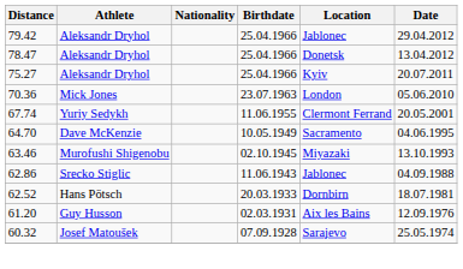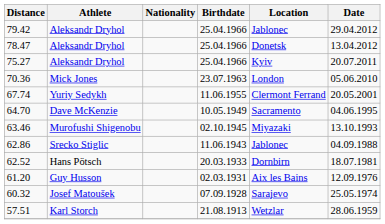 <table class="wikitable">
 <tr>
 <th>Distance</th>
 <th>Athlete</th>
 <th>Nationality</th>
 <th>Birthdate</th>
 <th>Location</th>
 <th>Date</th>
 </tr>
 <tr>
 <td>79.42</td>
 <td><a href='#'>Aleksandr Dryhol</a></td>
 <td></td>
 <td>25.04.1966</td>
 <td><a href='#'>Jablonec</a></td>
 <td>29.04.2012</td>
 </tr>
 <tr>
 <td>78.47</td>
 <td><a href='#'>Aleksandr Dryhol</a></td>
 <td></td>
 <td>25.04.1966</td>
 <td><a href='#'>Donetsk</a></td>
 <td>13.04.2012</td>
 </tr>
 <tr>
 <td>75.27</td>
 <td><a href='#'>Aleksandr Dryhol</a></td>
 <td></td>
 <td>25.04.1966</td>
 <td><a href='#'>Kyiv</a></td>
 <td>20.07.2011</td>
 </tr>
 <tr>
 <td>70.36</td>
 <td><a href='#'>Mick Jones</a></td>
 <td></td>
 <td>23.07.1963</td>
 <td><a href='#'>London</a></td>
 <td>05.06.2010</td>
 </tr>
 <tr>
 <td>67.74</td>
 <td><a href='#'>Yuriy Sedykh</a></td>
 <td></td>
 <td>11.06.1955</td>
 <td><a href='#'>Clermont Ferrand</a></td>
 <td>20.05.2001</td>
 </tr>
 <tr>
 <td>64.70</td>
 <td><a href='#'>Dave McKenzie</a></td>
 <td></td>
 <td>10.05.1949</td>
 <td><a href='#'>Sacramento</a></td>
 <td>04.06.1995</td>
 </tr>
 <tr>
 <td>63.46</td>
 <td><a href='#'>Murofushi Shigenobu</a></td>
 <td></td>
 <td>02.10.1945</td>
 <td><a href='#'>Miyazaki</a></td>
 <td>13.10.1993</td>
 </tr>
 <tr>
 <td>62.86</td>
 <td><a href='#'>Srecko Stiglic</a></td>
 <td></td>
 <td>11.06.1943</td>
 <td><a href='#'>Jablonec</a></td>
 <td>04.09.1988</td>
 </tr>
 <tr>
 <td>62.52</td>
 <td>Hans Pötsch</td>
 <td></td>
 <td>20.03.1933</td>
 <td><a href='#'>Dornbirn</a></td>
 <td>18.07.1981</td>
 </tr>
 <tr>
 <td>61.20</td>
 <td><a href='#'>Guy Husson</a></td>
 <td></td>
 <td>02.03.1931</td>
 <td><a href='#'>Aix les Bains</a></td>
 <td>12.09.1976</td>
 </tr>
 <tr>
 <td>60.32</td>
 <td><a href='#'>Josef Matoušek</a></td>
 <td></td>
 <td>07.09.1928</td>
 <td><a href='#'>Sarajevo</a></td>
 <td>25.05.1974</td>
 </tr>
 <tr>
+<td>57.51</td>
+<td><a href='#'>Karl Storch</a></td>
+<td></td>
+<td>21.08.1913</td>
+<td><a href='#'>Wetzlar</a></td>
+<td>28.06.1959</td>
+</tr>
+<tr>
 </tr>
 </table>
